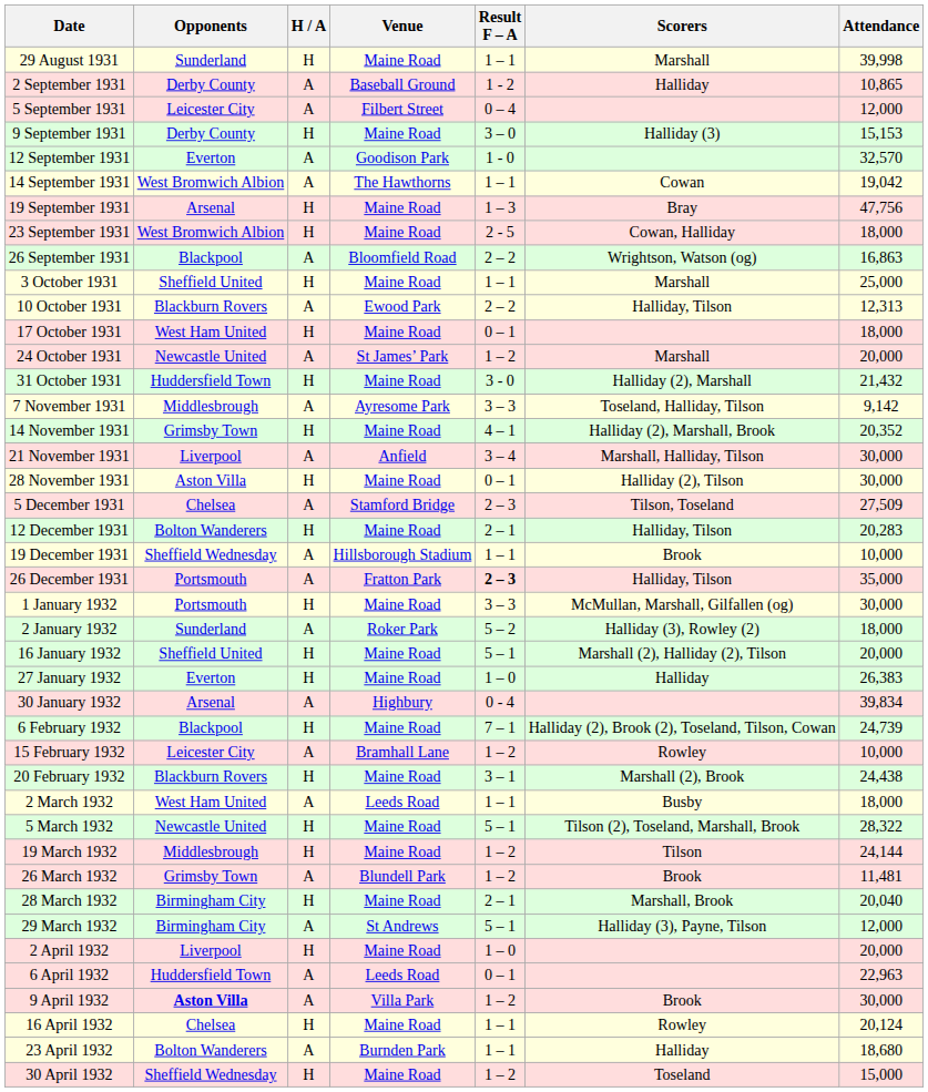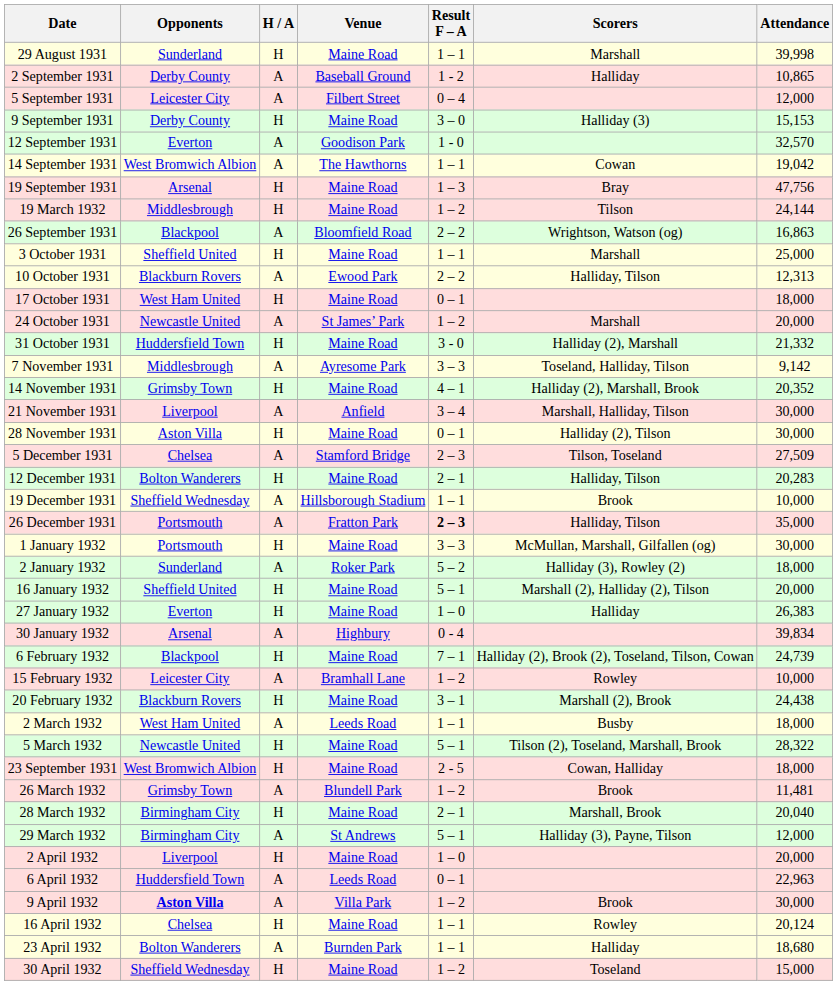 <table class="wikitable" style="text-align:center">
 <tr>
 <th>Date</th>
 <th>Opponents</th>
 <th>H / A</th>
 <th>Venue</th>
 <th>Result<br>F – A</th>
 <th>Scorers</th>
 <th>Attendance</th>
 </tr>
 <tr bgcolor="#ffffdd">
 <td>29 August 1931</td>
 <td><a href='#'>Sunderland</a></td>
 <td>H</td>
 <td><a href='#'>Maine Road</a></td>
 <td>1 – 1</td>
 <td>Marshall</td>
 <td>39,998</td>
 </tr>
 <tr bgcolor="#ffdddd">
 <td>2 September 1931</td>
 <td><a href='#'>Derby County</a></td>
 <td>A</td>
 <td><a href='#'>Baseball Ground</a></td>
 <td>1 - 2</td>
 <td>Halliday</td>
 <td>10,865</td>
 </tr>
 <tr bgcolor="#ffdddd">
 <td>5 September 1931</td>
 <td><a href='#'>Leicester City</a></td>
 <td>A</td>
 <td><a href='#'>Filbert Street</a></td>
 <td>0 – 4</td>
 <td></td>
 <td>12,000</td>
 </tr>
 <tr bgcolor="#ddffdd">
 <td>9 September 1931</td>
 <td><a href='#'>Derby County</a></td>
 <td>H</td>
 <td><a href='#'>Maine Road</a></td>
 <td>3 – 0</td>
 <td>Halliday (3)</td>
 <td>15,153</td>
 </tr>
 <tr bgcolor="#ddffdd">
 <td>12 September 1931</td>
 <td><a href='#'>Everton</a></td>
 <td>A</td>
 <td><a href='#'>Goodison Park</a></td>
 <td>1 - 0</td>
 <td></td>
 <td>32,570</td>
 </tr>
 <tr bgcolor="#ffffdd">
 <td>14 September 1931</td>
 <td><a href='#'>West Bromwich Albion</a></td>
 <td>A</td>
 <td><a href='#'>The Hawthorns</a></td>
 <td>1 – 1</td>
 <td>Cowan</td>
 <td>19,042</td>
 </tr>
 <tr bgcolor="#ffdddd">
 <td>19 September 1931</td>
 <td><a href='#'>Arsenal</a></td>
 <td>H</td>
 <td><a href='#'>Maine Road</a></td>
 <td>1 – 3</td>
 <td>Bray</td>
 <td>47,756</td>
 </tr>
 <tr bgcolor="#ffdddd">
-<td>23 September 1931</td>
-<td><a href='#'>West Bromwich Albion</a></td>
+<td>19 March 1932</td>
+<td><a href='#'>Middlesbrough</a></td>
 <td>H</td>
 <td><a href='#'>Maine Road</a></td>
-<td>2 - 5</td>
-<td>Cowan, Halliday</td>
-<td>18,000</td>
+<td>1 – 2</td>
+<td>Tilson</td>
+<td>24,144</td>
 </tr>
 <tr bgcolor="#ddffdd">
 <td>26 September 1931</td>
 <td><a href='#'>Blackpool</a></td>
 <td>A</td>
 <td><a href='#'>Bloomfield Road</a></td>
 <td>2 – 2</td>
 <td>Wrightson, Watson (og)</td>
 <td>16,863</td>
 </tr>
 <tr bgcolor="#ffffdd">
 <td>3 October 1931</td>
 <td><a href='#'>Sheffield United</a></td>
 <td>H</td>
 <td><a href='#'>Maine Road</a></td>
 <td>1 – 1</td>
 <td>Marshall</td>
 <td>25,000</td>
 </tr>
 <tr bgcolor="#ffffdd">
 <td>10 October 1931</td>
 <td><a href='#'>Blackburn Rovers</a></td>
 <td>A</td>
 <td><a href='#'>Ewood Park</a></td>
 <td>2 – 2</td>
 <td>Halliday, Tilson</td>
 <td>12,313</td>
 </tr>
 <tr bgcolor="#ffdddd">
 <td>17 October 1931</td>
 <td><a href='#'>West Ham United</a></td>
 <td>H</td>
 <td><a href='#'>Maine Road</a></td>
 <td>0 – 1</td>
 <td></td>
 <td>18,000</td>
 </tr>
 <tr bgcolor="#ffdddd">
 <td>24 October 1931</td>
 <td><a href='#'>Newcastle United</a></td>
 <td>A</td>
 <td><a href='#'>St James’ Park</a></td>
 <td>1 – 2</td>
 <td>Marshall</td>
 <td>20,000</td>
 </tr>
 <tr bgcolor="#ddffdd">
 <td>31 October 1931</td>
 <td><a href='#'>Huddersfield Town</a></td>
 <td>H</td>
 <td><a href='#'>Maine Road</a></td>
 <td>3 - 0</td>
 <td>Halliday (2), Marshall</td>
-<td>21,432</td>
+<td>21,332</td>
 </tr>
 <tr bgcolor="#ffffdd">
 <td>7 November 1931</td>
 <td><a href='#'>Middlesbrough</a></td>
 <td>A</td>
 <td><a href='#'>Ayresome Park</a></td>
 <td>3 – 3</td>
 <td>Toseland, Halliday, Tilson</td>
 <td>9,142</td>
 </tr>
 <tr bgcolor="#ddffdd">
 <td>14 November 1931</td>
 <td><a href='#'>Grimsby Town</a></td>
 <td>H</td>
 <td><a href='#'>Maine Road</a></td>
 <td>4 – 1</td>
 <td>Halliday (2), Marshall, Brook</td>
 <td>20,352</td>
 </tr>
 <tr bgcolor="#ffdddd">
 <td>21 November 1931</td>
 <td><a href='#'>Liverpool</a></td>
 <td>A</td>
 <td><a href='#'>Anfield</a></td>
 <td>3 – 4</td>
 <td>Marshall, Halliday, Tilson</td>
 <td>30,000</td>
 </tr>
 <tr bgcolor="#ffffdd">
 <td>28 November 1931</td>
 <td><a href='#'>Aston Villa</a></td>
 <td>H</td>
 <td><a href='#'>Maine Road</a></td>
 <td>0 – 1</td>
 <td>Halliday (2), Tilson</td>
 <td>30,000</td>
 </tr>
 <tr bgcolor="#ffdddd">
 <td>5 December 1931</td>
 <td><a href='#'>Chelsea</a></td>
 <td>A</td>
 <td><a href='#'>Stamford Bridge</a></td>
 <td>2 – 3</td>
 <td>Tilson, Toseland</td>
 <td>27,509</td>
 </tr>
 <tr bgcolor="#ddffdd">
 <td>12 December 1931</td>
 <td><a href='#'>Bolton Wanderers</a></td>
 <td>H</td>
 <td><a href='#'>Maine Road</a></td>
 <td>2 – 1</td>
 <td>Halliday, Tilson</td>
 <td>20,283</td>
 </tr>
 <tr bgcolor="#ffffdd">
 <td>19 December 1931</td>
 <td><a href='#'>Sheffield Wednesday</a></td>
 <td>A</td>
 <td><a href='#'>Hillsborough Stadium</a></td>
 <td>1 – 1</td>
 <td>Brook</td>
 <td>10,000</td>
 </tr>
 <tr bgcolor="#ffdddd">
 <td>26 December 1931</td>
 <td><a href='#'>Portsmouth</a></td>
 <td>A</td>
 <td><a href='#'>Fratton Park</a></td>
 <td><strong>2 – 3</strong></td>
 <td>Halliday, Tilson</td>
 <td>35,000</td>
 </tr>
 <tr bgcolor="#ffffdd">
 <td>1 January 1932</td>
 <td><a href='#'>Portsmouth</a></td>
 <td>H</td>
 <td><a href='#'>Maine Road</a></td>
 <td>3 – 3</td>
 <td>McMullan, Marshall, Gilfallen (og)</td>
 <td>30,000</td>
 </tr>
 <tr bgcolor="#ddffdd">
 <td>2 January 1932</td>
 <td><a href='#'>Sunderland</a></td>
 <td>A</td>
 <td><a href='#'>Roker Park</a></td>
 <td>5 – 2</td>
 <td>Halliday (3), Rowley (2)</td>
 <td>18,000</td>
 </tr>
 <tr bgcolor="#ddffdd">
 <td>16 January 1932</td>
 <td><a href='#'>Sheffield United</a></td>
 <td>H</td>
 <td><a href='#'>Maine Road</a></td>
 <td>5 – 1</td>
 <td>Marshall (2), Halliday (2), Tilson</td>
 <td>20,000</td>
 </tr>
 <tr bgcolor="#ddffdd">
 <td>27 January 1932</td>
 <td><a href='#'>Everton</a></td>
 <td>H</td>
 <td><a href='#'>Maine Road</a></td>
 <td>1 – 0</td>
 <td>Halliday</td>
 <td>26,383</td>
 </tr>
 <tr bgcolor="#ffdddd">
 <td>30 January 1932</td>
 <td><a href='#'>Arsenal</a></td>
 <td>A</td>
 <td><a href='#'>Highbury</a></td>
 <td>0 - 4</td>
 <td></td>
 <td>39,834</td>
 </tr>
 <tr bgcolor="#ddffdd">
 <td>6 February 1932</td>
 <td><a href='#'>Blackpool</a></td>
 <td>H</td>
 <td><a href='#'>Maine Road</a></td>
 <td>7 – 1</td>
 <td>Halliday (2), Brook (2), Toseland, Tilson, Cowan</td>
 <td>24,739</td>
 </tr>
 <tr bgcolor="#ffdddd">
 <td>15 February 1932</td>
 <td><a href='#'>Leicester City</a></td>
 <td>A</td>
 <td><a href='#'>Bramhall Lane</a></td>
 <td>1 – 2</td>
 <td>Rowley</td>
 <td>10,000</td>
 </tr>
 <tr bgcolor="#ddffdd">
 <td>20 February 1932</td>
 <td><a href='#'>Blackburn Rovers</a></td>
 <td>H</td>
 <td><a href='#'>Maine Road</a></td>
 <td>3 – 1</td>
 <td>Marshall (2), Brook</td>
 <td>24,438</td>
 </tr>
 <tr bgcolor="#ffffdd">
 <td>2 March 1932</td>
 <td><a href='#'>West Ham United</a></td>
 <td>A</td>
 <td><a href='#'>Leeds Road</a></td>
 <td>1 – 1</td>
 <td>Busby</td>
 <td>18,000</td>
 </tr>
 <tr bgcolor="#ddffdd">
 <td>5 March 1932</td>
 <td><a href='#'>Newcastle United</a></td>
 <td>H</td>
 <td><a href='#'>Maine Road</a></td>
 <td>5 – 1</td>
 <td>Tilson (2), Toseland, Marshall, Brook</td>
 <td>28,322</td>
 </tr>
 <tr bgcolor="#ffdddd">
-<td>19 March 1932</td>
-<td><a href='#'>Middlesbrough</a></td>
+<td>23 September 1931</td>
+<td><a href='#'>West Bromwich Albion</a></td>
 <td>H</td>
 <td><a href='#'>Maine Road</a></td>
-<td>1 – 2</td>
-<td>Tilson</td>
-<td>24,144</td>
+<td>2 - 5</td>
+<td>Cowan, Halliday</td>
+<td>18,000</td>
 </tr>
 <tr bgcolor="#ffdddd">
 <td>26 March 1932</td>
 <td><a href='#'>Grimsby Town</a></td>
 <td>A</td>
 <td><a href='#'>Blundell Park</a></td>
 <td>1 – 2</td>
 <td>Brook</td>
 <td>11,481</td>
 </tr>
 <tr bgcolor="#ddffdd">
 <td>28 March 1932</td>
 <td><a href='#'>Birmingham City</a></td>
 <td>H</td>
 <td><a href='#'>Maine Road</a></td>
 <td>2 – 1</td>
 <td>Marshall, Brook</td>
 <td>20,040</td>
 </tr>
 <tr bgcolor="#ddffdd">
 <td>29 March 1932</td>
 <td><a href='#'>Birmingham City</a></td>
 <td>A</td>
 <td><a href='#'>St Andrews</a></td>
 <td>5 – 1</td>
 <td>Halliday (3), Payne, Tilson</td>
 <td>12,000</td>
 </tr>
 <tr bgcolor="#ffdddd">
 <td>2 April 1932</td>
 <td><a href='#'>Liverpool</a></td>
 <td>H</td>
 <td><a href='#'>Maine Road</a></td>
 <td>1 – 0</td>
 <td></td>
 <td>20,000</td>
 </tr>
 <tr bgcolor="#ffdddd">
 <td>6 April 1932</td>
 <td><a href='#'>Huddersfield Town</a></td>
 <td>A</td>
 <td><a href='#'>Leeds Road</a></td>
 <td>0 – 1</td>
 <td></td>
 <td>22,963</td>
 </tr>
 <tr bgcolor="#ffdddd">
 <td>9 April 1932</td>
 <td><strong><a href='#'>Aston Villa</a></strong></td>
 <td>A</td>
 <td><a href='#'>Villa Park</a></td>
 <td>1 – 2</td>
 <td>Brook</td>
 <td>30,000</td>
 </tr>
 <tr bgcolor="#ffffdd">
 <td>16 April 1932</td>
 <td><a href='#'>Chelsea</a></td>
 <td>H</td>
 <td><a href='#'>Maine Road</a></td>
 <td>1 – 1</td>
 <td>Rowley</td>
 <td>20,124</td>
 </tr>
 <tr bgcolor="#ffffdd">
 <td>23 April 1932</td>
 <td><a href='#'>Bolton Wanderers</a></td>
 <td>A</td>
 <td><a href='#'>Burnden Park</a></td>
 <td>1 – 1</td>
 <td>Halliday</td>
 <td>18,680</td>
 </tr>
 <tr bgcolor="#ffdddd">
 <td>30 April 1932</td>
 <td><a href='#'>Sheffield Wednesday</a></td>
 <td>H</td>
 <td><a href='#'>Maine Road</a></td>
 <td>1 – 2</td>
 <td>Toseland</td>
 <td>15,000</td>
 </tr>
 </table>
